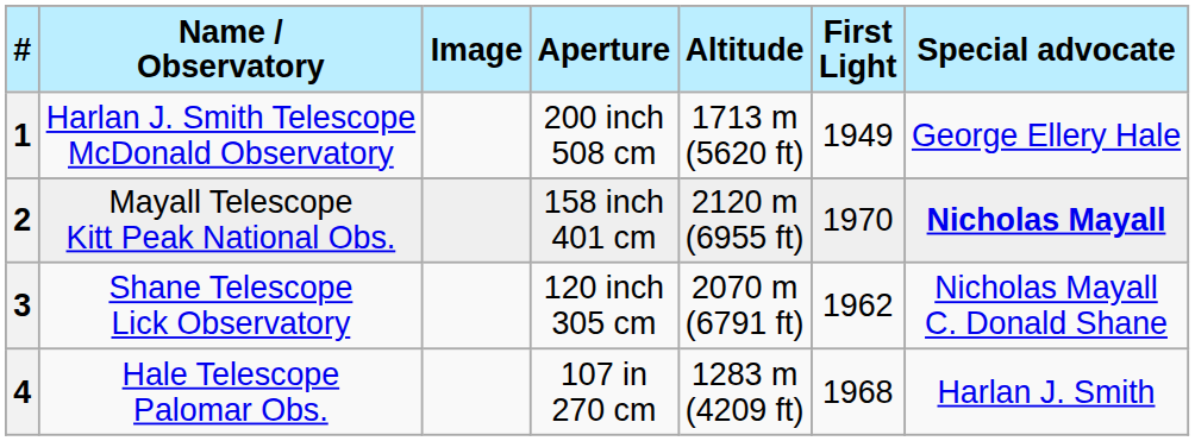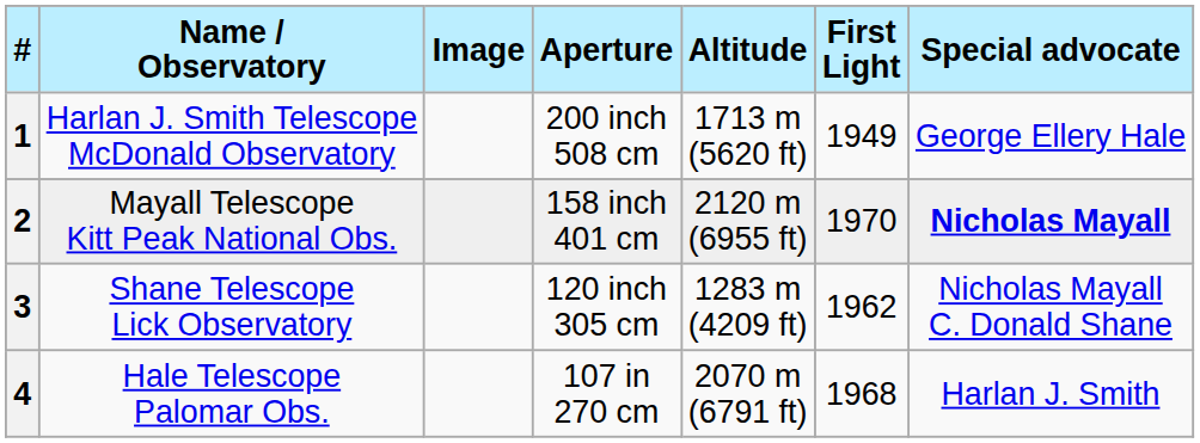 <table class="wikitable" style="font-size: 90%; text-align: center;">
 <tr>
 <th style="background: #BBEEFF;">#</th>
 <th style="background: #BBEEFF;">Name /<br> Observatory</th>
 <th style="width:40px; background: #BBEEFF;">Image</th>
 <th style="background: #BBEEFF;">Aperture</th>
 <th style="background: #BBEEFF;">Altitude</th>
 <th style="background: #BBEEFF;">First <br>Light</th>
 <th style="background: #BBEEFF;">Special advocate</th>
 </tr>
 <tr>
 <th>1</th>
 <td><a href='#'>Harlan J. Smith Telescope</a> <br> <a href='#'>McDonald Observatory</a></td>
 <td></td>
 <td>200 inch <br> 508 cm</td>
 <td>1713 m <br> (5620 ft)</td>
 <td>1949</td>
 <td><a href='#'>George Ellery Hale</a></td>
 </tr>
 <tr bgcolor="efefef">
 <th>2</th>
 <td>Mayall Telescope <br> <a href='#'>Kitt Peak National Obs.</a></td>
 <td></td>
 <td>158 inch <br> 401 cm</td>
 <td>2120 m <br> (6955 ft) </td>
 <td>1970</td>
 <td><strong><a href='#'>Nicholas Mayall</a></strong></td>
 </tr>
 <tr>
 <th>3</th>
 <td><a href='#'>Shane Telescope</a> <br> <a href='#'>Lick Observatory</a></td>
 <td></td>
 <td>120 inch <br> 305 cm</td>
-<td>2070 m <br> (6791 ft)</td>
+<td>1283 m <br>(4209 ft)</td>
 <td>1962</td>
 <td><a href='#'>Nicholas Mayall</a> <br><a href='#'>C. Donald Shane</a></td>
 </tr>
 <tr>
 <th>4</th>
 <td><a href='#'>Hale Telescope</a> <br> <a href='#'>Palomar Obs.</a></td>
 <td></td>
 <td>107 in <br> 270 cm</td>
-<td>1283 m <br>(4209 ft)</td>
+<td>2070 m <br> (6791 ft)</td>
 <td>1968</td>
 <td><a href='#'>Harlan J. Smith</a></td>
 </tr>
 </table>
